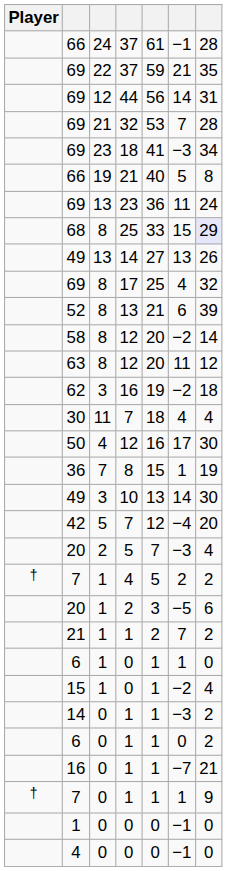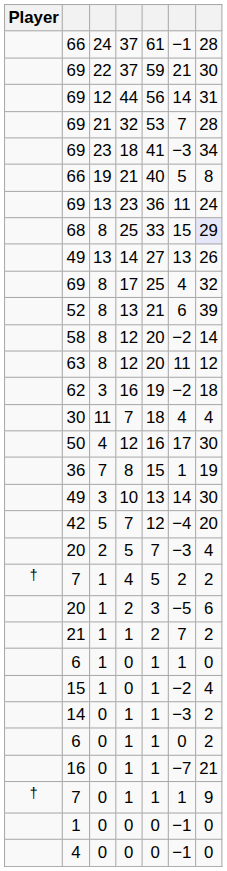 <table class="wikitable sortable" style="text-align:center;">
 <tr>
 <th>Player</th>
 <th></th>
 <th></th>
 <th></th>
 <th></th>
 <th data-sort-type="number"></th>
 <th></th>
 </tr>
 <tr>
 <td></td>
 <td>66</td>
 <td>24</td>
 <td>37</td>
 <td>61</td>
 <td>−1</td>
 <td>28</td>
 </tr>
 <tr>
 <td></td>
 <td>69</td>
 <td>22</td>
 <td>37</td>
 <td>59</td>
 <td>21</td>
-<td>35</td>
+<td>30</td>
 </tr>
 <tr>
 <td></td>
 <td>69</td>
 <td>12</td>
 <td>44</td>
 <td>56</td>
 <td>14</td>
 <td>31</td>
 </tr>
 <tr>
 <td></td>
 <td>69</td>
 <td>21</td>
 <td>32</td>
 <td>53</td>
 <td>7</td>
 <td>28</td>
 </tr>
 <tr>
 <td></td>
 <td>69</td>
 <td>23</td>
 <td>18</td>
 <td>41</td>
 <td>−3</td>
 <td>34</td>
 </tr>
 <tr>
 <td></td>
 <td>66</td>
 <td>19</td>
 <td>21</td>
 <td>40</td>
 <td>5</td>
 <td>8</td>
 </tr>
 <tr>
 <td></td>
 <td>69</td>
 <td>13</td>
 <td>23</td>
 <td>36</td>
 <td>11</td>
 <td>24</td>
 </tr>
 <tr>
 <td></td>
 <td>68</td>
 <td>8</td>
 <td>25</td>
 <td>33</td>
 <td>15</td>
 <td style="background: lavender;">29</td>
 </tr>
 <tr>
 <td></td>
 <td>49</td>
 <td>13</td>
 <td>14</td>
 <td>27</td>
 <td>13</td>
 <td>26</td>
 </tr>
 <tr>
 <td></td>
 <td>69</td>
 <td>8</td>
 <td>17</td>
 <td>25</td>
 <td>4</td>
 <td>32</td>
 </tr>
 <tr>
 <td></td>
 <td>52</td>
 <td>8</td>
 <td>13</td>
 <td>21</td>
 <td>6</td>
 <td>39</td>
 </tr>
 <tr>
 <td></td>
 <td>58</td>
 <td>8</td>
 <td>12</td>
 <td>20</td>
 <td>−2</td>
 <td>14</td>
 </tr>
 <tr>
 <td></td>
 <td>63</td>
 <td>8</td>
 <td>12</td>
 <td>20</td>
 <td>11</td>
 <td>12</td>
 </tr>
 <tr>
 <td></td>
 <td>62</td>
 <td>3</td>
 <td>16</td>
 <td>19</td>
 <td>−2</td>
 <td>18</td>
 </tr>
 <tr>
 <td></td>
 <td>30</td>
 <td>11</td>
 <td>7</td>
 <td>18</td>
 <td>4</td>
 <td>4</td>
 </tr>
 <tr>
 <td></td>
 <td>50</td>
 <td>4</td>
 <td>12</td>
 <td>16</td>
 <td>17</td>
 <td>30</td>
 </tr>
 <tr>
 <td></td>
 <td>36</td>
 <td>7</td>
 <td>8</td>
 <td>15</td>
 <td>1</td>
 <td>19</td>
 </tr>
 <tr>
 <td></td>
 <td>49</td>
 <td>3</td>
 <td>10</td>
 <td>13</td>
 <td>14</td>
 <td>30</td>
 </tr>
 <tr>
 <td></td>
 <td>42</td>
 <td>5</td>
 <td>7</td>
 <td>12</td>
 <td>−4</td>
 <td>20</td>
 </tr>
 <tr>
 <td></td>
 <td>20</td>
 <td>2</td>
 <td>5</td>
 <td>7</td>
 <td>−3</td>
 <td>4</td>
 </tr>
 <tr>
 <td><sup>†</sup></td>
 <td>7</td>
 <td>1</td>
 <td>4</td>
 <td>5</td>
 <td>2</td>
 <td>2</td>
 </tr>
 <tr>
 <td></td>
 <td>20</td>
 <td>1</td>
 <td>2</td>
 <td>3</td>
 <td>−5</td>
 <td>6</td>
 </tr>
 <tr>
 <td></td>
 <td>21</td>
 <td>1</td>
 <td>1</td>
 <td>2</td>
 <td>7</td>
 <td>2</td>
 </tr>
 <tr>
 <td></td>
 <td>6</td>
 <td>1</td>
 <td>0</td>
 <td>1</td>
 <td>1</td>
 <td>0</td>
 </tr>
 <tr>
 <td></td>
 <td>15</td>
 <td>1</td>
 <td>0</td>
 <td>1</td>
 <td>−2</td>
 <td>4</td>
 </tr>
 <tr>
 <td></td>
 <td>14</td>
 <td>0</td>
 <td>1</td>
 <td>1</td>
 <td>−3</td>
 <td>2</td>
 </tr>
 <tr>
 <td></td>
 <td>6</td>
 <td>0</td>
 <td>1</td>
 <td>1</td>
 <td>0</td>
 <td>2</td>
 </tr>
 <tr>
 <td></td>
 <td>16</td>
 <td>0</td>
 <td>1</td>
 <td>1</td>
 <td>−7</td>
 <td>21</td>
 </tr>
 <tr>
 <td><sup>†</sup></td>
 <td>7</td>
 <td>0</td>
 <td>1</td>
 <td>1</td>
 <td>1</td>
 <td>9</td>
 </tr>
 <tr>
 <td></td>
 <td>1</td>
 <td>0</td>
 <td>0</td>
 <td>0</td>
 <td>−1</td>
 <td>0</td>
 </tr>
 <tr>
 <td></td>
 <td>4</td>
 <td>0</td>
 <td>0</td>
 <td>0</td>
 <td>−1</td>
 <td>0</td>
 </tr>
 </table>
